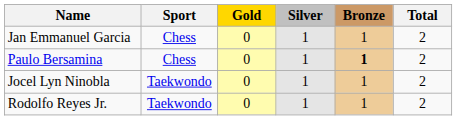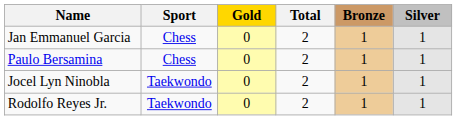 <table class="wikitable" style="font-size:100%; text-align:center;">
 <tr>
 <th width=150>Name</th>
 <th width=80>Sport</th>
 <td bgcolor=gold width=60><strong>Gold</strong></td>
+<th width=60>Total</th>
+<td bgcolor=#cc9966 width=60><strong>Bronze</strong></td>
 <td bgcolor=silver width=60><strong>Silver</strong></td>
-<td bgcolor=#cc9966 width=60><strong>Bronze</strong></td>
-<th width=60>Total</th>
 </tr>
 <tr>
 <td align=left>Jan Emmanuel Garcia</td>
 <td><a href='#'>Chess</a></td>
 <td bgcolor=#fffcaf>0</td>
+<td>2</td>
+<td bgcolor=#eecc99>1</td>
 <td bgcolor=#e5e5e5>1</td>
-<td bgcolor=#eecc99>1</td>
-<td>2</td>
 </tr>
 <tr>
 <td align=left><a href='#'>Paulo Bersamina</a></td>
 <td><a href='#'>Chess</a></td>
 <td bgcolor=#fffcaf>0</td>
+<td>2</td>
+<td bgcolor=#eecc99>1</td>
 <td bgcolor=#e5e5e5>1</td>
-<td bgcolor=#eecc99><strong>1</strong></td>
-<td>2</td>
 </tr>
 <tr>
 <td align=left>Jocel Lyn Ninobla</td>
 <td><a href='#'>Taekwondo</a></td>
 <td bgcolor=#fffcaf>0</td>
+<td>2</td>
+<td bgcolor=#eecc99>1</td>
 <td bgcolor=#e5e5e5>1</td>
-<td bgcolor=#eecc99>1</td>
-<td>2</td>
 </tr>
 <tr>
 <td align=left>Rodolfo Reyes Jr.</td>
 <td><a href='#'>Taekwondo</a></td>
 <td bgcolor=#fffcaf>0</td>
+<td>2</td>
+<td bgcolor=#eecc99>1</td>
 <td bgcolor=#e5e5e5>1</td>
-<td bgcolor=#eecc99>1</td>
-<td>2</td>
 </tr>
 </table>
